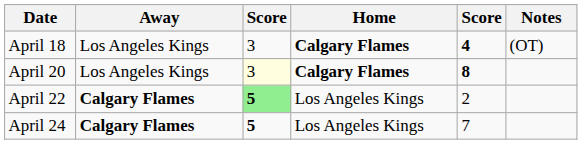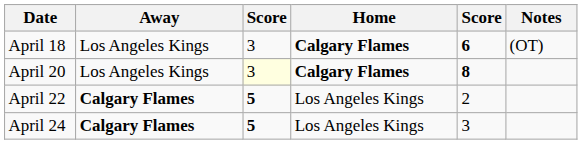 <table class="wikitable">
 <tr>
 <th bgcolor="#DDDDFF" width="60">Date</th>
 <th bgcolor="#DDDDFF" width="150">Away</th>
 <th bgcolor="#DDDDFF" width="5">Score</th>
 <th bgcolor="#DDDDFF" width="150">Home</th>
 <th bgcolor="#DDDDFF" width="5">Score</th>
 <th bgcolor="#DDDDFF" width="60">Notes</th>
 </tr>
 <tr>
 <td>April 18</td>
 <td>Los Angeles Kings</td>
 <td>3</td>
 <td><strong>Calgary Flames</strong></td>
-<td><strong>4</strong></td>
+<td><strong>6</strong></td>
 <td>(OT)</td>
 </tr>
 <tr>
 <td>April 20</td>
 <td>Los Angeles Kings</td>
 <td style="background: lightyellow;">3</td>
 <td><strong>Calgary Flames</strong></td>
 <td><strong>8</strong></td>
 <td></td>
 </tr>
 <tr>
 <td>April 22</td>
 <td><strong>Calgary Flames</strong></td>
-<td style="background: lightgreen;"><strong>5</strong></td>
+<td><strong>5</strong></td>
 <td>Los Angeles Kings</td>
 <td>2</td>
 <td></td>
 </tr>
 <tr>
 <td>April 24</td>
 <td><strong>Calgary Flames</strong></td>
 <td><strong>5</strong></td>
 <td>Los Angeles Kings</td>
-<td>7</td>
+<td>3</td>
 <td></td>
 </tr>
 </table>
